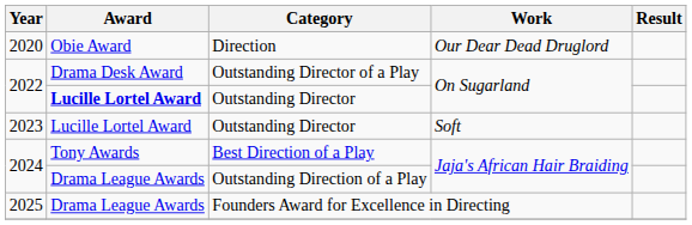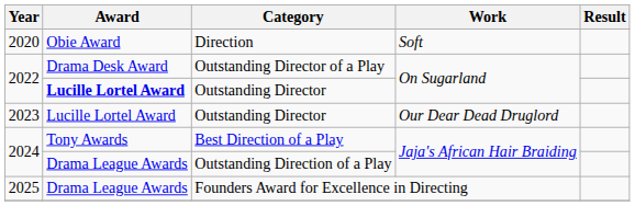 <table class="wikitable">
 <tr>
 <th>Year</th>
 <th>Award</th>
 <th>Category</th>
 <th>Work</th>
 <th>Result</th>
 </tr>
 <tr>
 <td>2020</td>
 <td><a href='#'>Obie Award</a></td>
 <td>Direction</td>
-<td><em>Our Dear Dead Druglord</em></td>
+<td><em>Soft</em></td>
 <td></td>
 </tr>
 <tr>
 <td rowspan=2>2022</td>
 <td><a href='#'>Drama Desk Award</a></td>
 <td>Outstanding Director of a Play</td>
 <td rowspan=2><em>On Sugarland</em></td>
 <td></td>
 </tr>
 <tr>
 <td><strong><a href='#'>Lucille Lortel Award</a></strong></td>
 <td>Outstanding Director</td>
 <td></td>
 </tr>
 <tr>
 <td>2023</td>
 <td><a href='#'>Lucille Lortel Award</a></td>
 <td>Outstanding Director</td>
-<td><em>Soft</em></td>
+<td><em>Our Dear Dead Druglord</em></td>
 <td></td>
 </tr>
 <tr>
 <td rowspan=2>2024</td>
 <td><a href='#'>Tony Awards</a></td>
 <td><a href='#'>Best Direction of a Play</a></td>
 <td rowspan=2><em><a href='#'>Jaja's African Hair Braiding</a></em></td>
 <td></td>
 </tr>
 <tr>
 <td><a href='#'>Drama League Awards</a></td>
 <td>Outstanding Direction of a Play</td>
 <td></td>
 </tr>
 <tr>
 <td>2025</td>
 <td><a href='#'>Drama League Awards</a></td>
 <td colspan=2>Founders Award for Excellence in Directing</td>
 <td></td>
 </tr>
 <tr>
 </tr>
 </table>
